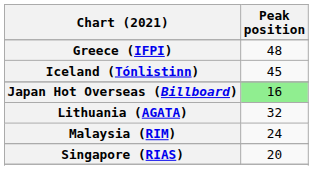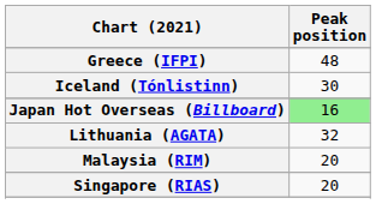 <table class="wikitable sortable plainrowheaders" style="text-align:center">
 <tr>
 <th>Chart (2021)</th>
 <th>Peak<br>position</th>
 </tr>
 <tr>
 </tr>
 <tr>
 </tr>
 <tr>
 </tr>
 <tr>
 </tr>
 <tr>
 </tr>
 <tr>
 </tr>
 <tr>
 </tr>
 <tr>
 <th scope="row">Greece (<a href='#'>IFPI</a>)</th>
 <td>48</td>
 </tr>
 <tr>
 <th scope="row">Iceland (<a href='#'>Tónlistinn</a>)</th>
-<td>45</td>
+<td>30</td>
 </tr>
 <tr>
 </tr>
 <tr>
 <th scope="row">Japan Hot Overseas (<em><a href='#'>Billboard</a></em>)</th>
 <td style="background: lightgreen;">16</td>
 </tr>
 <tr>
 <th scope="row">Lithuania (<a href='#'>AGATA</a>)</th>
 <td>32</td>
 </tr>
 <tr>
 <th scope="row">Malaysia (<a href='#'>RIM</a>)</th>
-<td>24</td>
+<td>20</td>
 </tr>
 <tr>
 </tr>
 <tr>
 </tr>
 <tr>
 </tr>
 <tr>
 </tr>
 <tr>
 <th scope="row">Singapore (<a href='#'>RIAS</a>)</th>
 <td>20</td>
 </tr>
 <tr>
 </tr>
 <tr>
 </tr>
 <tr>
 </tr>
 <tr>
 </tr>
 </table>
